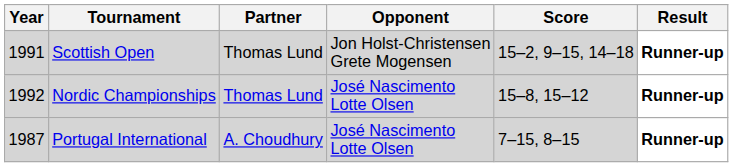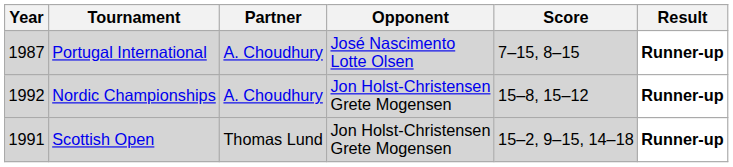 <table class="sortable wikitable" style="font-size: 90%;">
 <tr>
 <th>Year</th>
 <th>Tournament</th>
 <th>Partner</th>
 <th>Opponent</th>
 <th>Score</th>
 <th>Result</th>
 </tr>
 <tr style="background:#D5D5D5">
+<td align="center">1987</td>
+<td align="left"><a href='#'>Portugal International</a></td>
+<td align="left"> <a href='#'>A. Choudhury</a></td>
+<td align="left"> <a href='#'>José Nascimento</a> <br>  <a href='#'>Lotte Olsen</a></td>
+<td align="left">7–15, 8–15</td>
+<td style="text-align:left; background: white"> <strong>Runner-up</strong></td>
+</tr>
+<tr style="background:#D5D5D5">
+<td align="center">1992</td>
+<td align="left"><a href='#'>Nordic Championships</a></td>
+<td align="left"> <a href='#'>A. Choudhury</a></td>
+<td align="left"> <a href='#'>Jon Holst-Christensen</a> <br>  Grete Mogensen</td>
+<td align="left">15–8, 15–12</td>
+<td style="text-align:left; background:white"> <strong>Runner-up</strong></td>
+</tr>
+<tr style="background:#D5D5D5">
 <td align="center">1991</td>
 <td align="left"><a href='#'>Scottish Open</a></td>
 <td align="left"> Thomas Lund</td>
 <td align="left"> Jon Holst-Christensen <br>  Grete Mogensen</td>
 <td align="left">15–2, 9–15, 14–18</td>
 <td style="text-align:left; background:white"> <strong>Runner-up</strong></td>
 </tr>
-<tr style="background:#D5D5D5">
-<td align="center">1992</td>
-<td align="left"><a href='#'>Nordic Championships</a></td>
-<td align="left"> <a href='#'>Thomas Lund</a></td>
-<td align="left"> <a href='#'>José Nascimento</a> <br>  <a href='#'>Lotte Olsen</a></td>
-<td align="left">15–8, 15–12</td>
-<td style="text-align:left; background:white"> <strong>Runner-up</strong></td>
-</tr>
-<tr style="background:#D5D5D5">
-<td align="center">1987</td>
-<td align="left"><a href='#'>Portugal International</a></td>
-<td align="left"> <a href='#'>A. Choudhury</a></td>
-<td align="left"> <a href='#'>José Nascimento</a> <br>  <a href='#'>Lotte Olsen</a></td>
-<td align="left">7–15, 8–15</td>
-<td style="text-align:left; background: white"> <strong>Runner-up</strong></td>
-</tr>
 </table>
